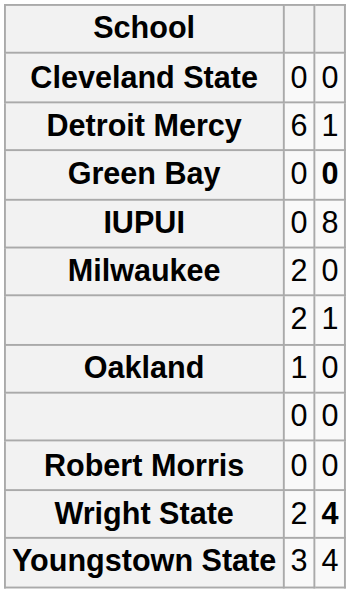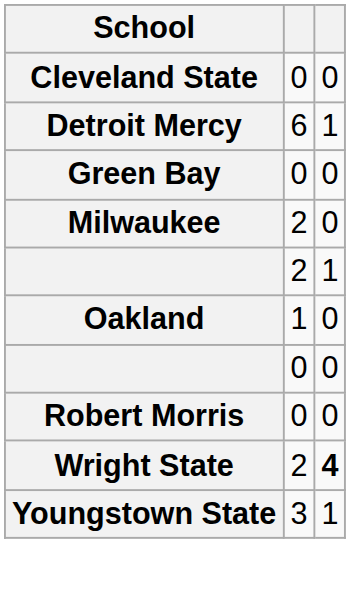 <table class="wikitable sortable" style="text-align: center;">
 <tr>
 <th>School</th>
 <th></th>
 <th></th>
 </tr>
 <tr>
 <th style=>Cleveland State</th>
 <td>0</td>
 <td>0</td>
 </tr>
 <tr>
 <th style=>Detroit Mercy</th>
 <td>6</td>
 <td>1</td>
 </tr>
 <tr>
 <th style=>Green Bay</th>
 <td>0</td>
-<td><strong>0</strong></td>
-</tr>
-<tr>
-<th style=>IUPUI</th>
 <td>0</td>
-<td>8</td>
 </tr>
 <tr>
 <th style=>Milwaukee</th>
 <td>2</td>
 <td>0</td>
 </tr>
 <tr>
 <th style=></th>
 <td>2</td>
 <td>1</td>
 </tr>
 <tr>
 <th style=>Oakland</th>
 <td>1</td>
 <td>0</td>
 </tr>
 <tr>
 <th style=></th>
 <td>0</td>
 <td>0</td>
 </tr>
 <tr>
 <th style=>Robert Morris</th>
 <td>0</td>
 <td>0</td>
 </tr>
 <tr>
 <th style=>Wright State</th>
 <td>2</td>
 <td><strong>4</strong></td>
 </tr>
 <tr>
 <th style=>Youngstown State</th>
 <td>3</td>
-<td>4</td>
+<td>1</td>
 </tr>
 </table>
